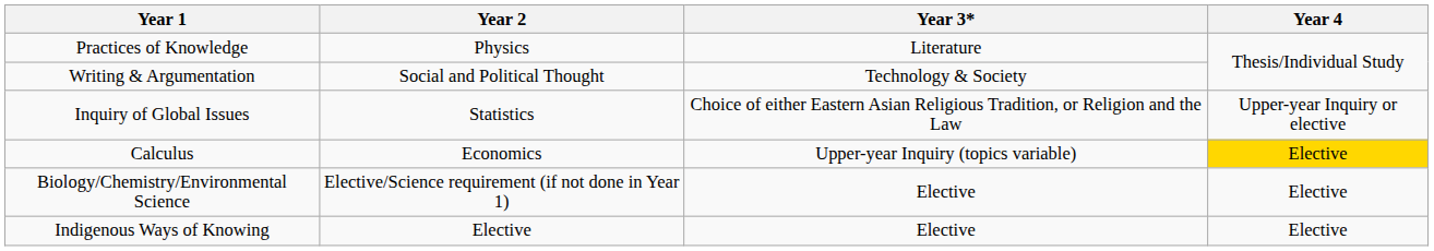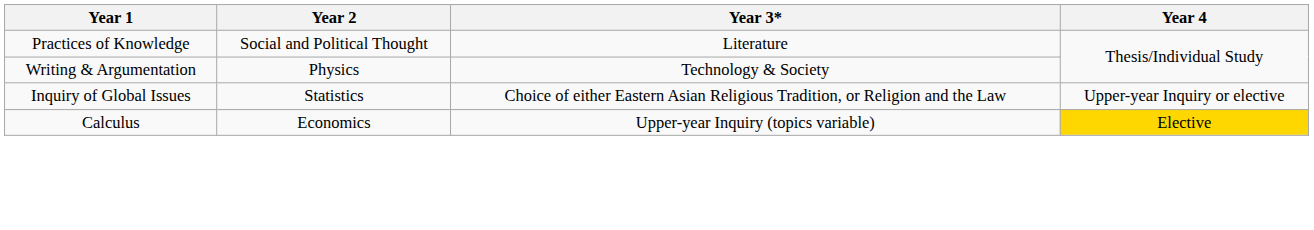 <table class="wikitable" border="1" style="text-align:center; width:80%;">
 <tr>
 <th>Year 1</th>
 <th>Year 2</th>
 <th>Year 3*</th>
 <th>Year 4</th>
 </tr>
 <tr>
 <td>Practices of Knowledge</td>
-<td>Physics</td>
+<td>Social and Political Thought</td>
 <td>Literature</td>
 <td rowspan="2">Thesis/Individual Study</td>
 </tr>
 <tr>
 <td>Writing & Argumentation</td>
-<td>Social and Political Thought</td>
+<td>Physics</td>
 <td>Technology & Society</td>
 </tr>
 <tr>
 <td>Inquiry of Global Issues</td>
 <td>Statistics</td>
 <td>Choice of either Eastern Asian Religious Tradition, or Religion and the Law</td>
 <td>Upper-year Inquiry or elective</td>
 </tr>
 <tr>
 <td>Calculus</td>
 <td>Economics</td>
 <td>Upper-year Inquiry (topics variable)</td>
 <td style="background: gold;">Elective</td>
 </tr>
-<tr>
-<td>Biology/Chemistry/Environmental Science</td>
-<td>Elective/Science requirement (if not done in Year 1)</td>
-<td>Elective</td>
-<td>Elective</td>
-</tr>
-<tr>
-<td>Indigenous Ways of Knowing</td>
-<td>Elective</td>
-<td>Elective</td>
-<td>Elective</td>
-</tr>
 </table>
